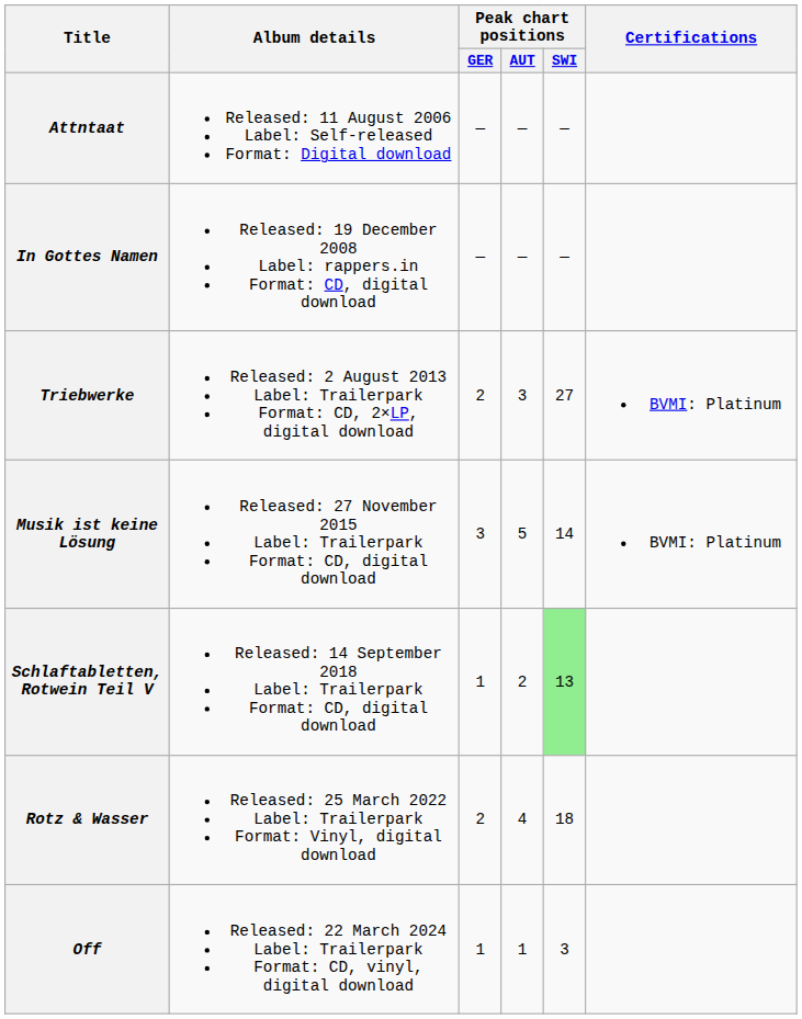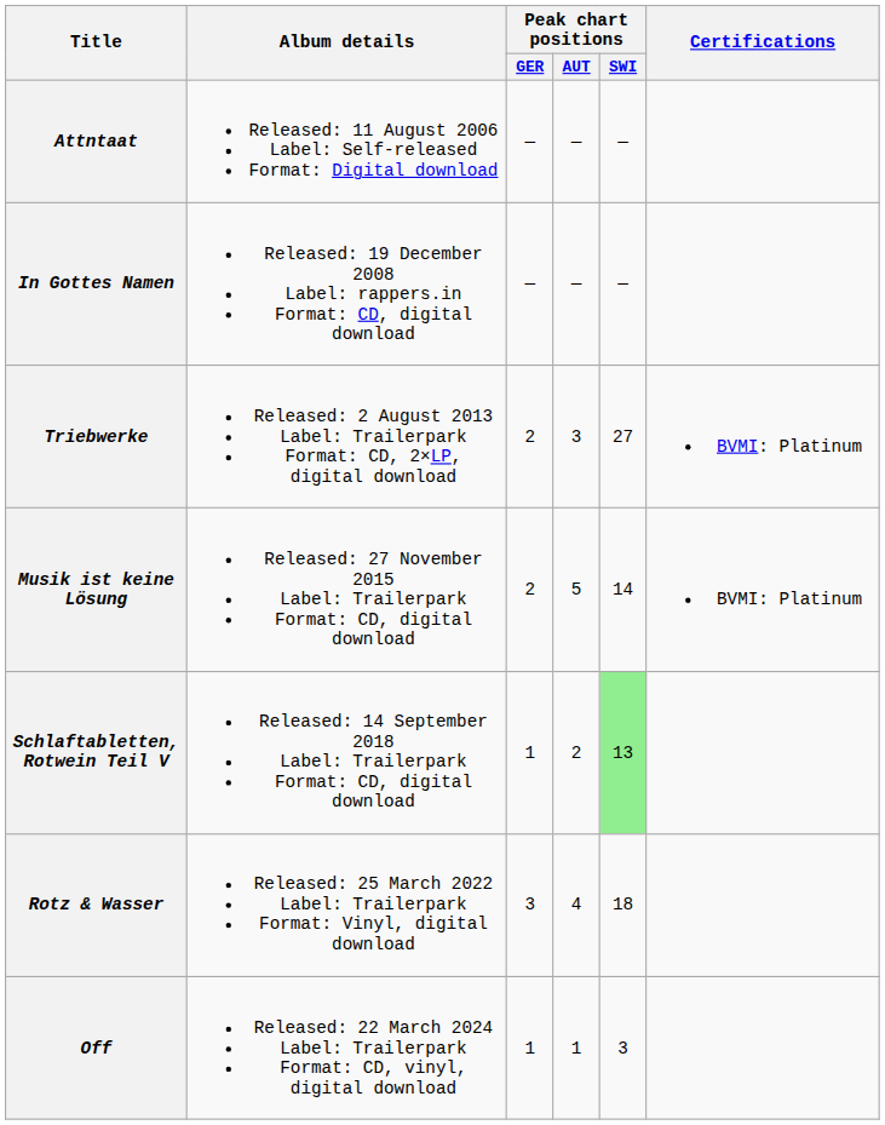 <table class="wikitable plainrowheaders" style="text-align:center">
 <tr>
 <th scope="col" rowspan="2" style="width:10em;">Title</th>
 <th scope="col" rowspan="2" style="width:18em;">Album details</th>
 <th scope="col" colspan="3">Peak chart positions</th>
 <th scope="col" rowspan="2" style="width:13em;"><a href='#'>Certifications</a></th>
 </tr>
 <tr>
 <th scope="col" style="width:2.5em; font-size:90%;"><a href='#'>GER</a><br></th>
 <th scope="col" style="width:2.5em; font-size:90%;"><a href='#'>AUT</a><br></th>
 <th scope="col" style="width:2.5em; font-size:90%;"><a href='#'>SWI</a><br></th>
 </tr>
 <tr>
 <th scope="row"><em>Attntaat</em></th>
 <td><br><ul><li>Released: 11 August 2006</li><li>Label: Self-released</li><li>Format: <a href='#'>Digital download</a></li></ul></td>
 <td>—</td>
 <td>—</td>
 <td>—</td>
 <td></td>
 </tr>
 <tr>
 <th scope="row"><em>In Gottes Namen</em></th>
 <td><br><ul><li>Released: 19 December 2008</li><li>Label: rappers.in</li><li>Format: <a href='#'>CD</a>, digital download</li></ul></td>
 <td>—</td>
 <td>—</td>
 <td>—</td>
 <td></td>
 </tr>
 <tr>
 <th scope="row"><em>Triebwerke</em></th>
 <td><br><ul><li>Released: 2 August 2013</li><li>Label: Trailerpark</li><li>Format: CD, 2×<a href='#'>LP</a>, digital download</li></ul></td>
 <td>2</td>
 <td>3</td>
 <td>27</td>
 <td><br><ul><li><a href='#'>BVMI</a>: Platinum</li></ul></td>
 </tr>
 <tr>
 <th scope="row"><em>Musik ist keine Lösung</em></th>
 <td><br><ul><li>Released: 27 November 2015</li><li>Label: Trailerpark</li><li>Format: CD, digital download</li></ul></td>
-<td>3</td>
+<td>2</td>
 <td>5</td>
 <td>14</td>
 <td><br><ul><li>BVMI: Platinum</li></ul></td>
 </tr>
 <tr>
 <th scope="row"><em>Schlaftabletten, Rotwein Teil V</em></th>
 <td><br><ul><li>Released: 14 September 2018</li><li>Label: Trailerpark</li><li>Format: CD, digital download</li></ul></td>
 <td>1</td>
 <td>2</td>
 <td style="background: lightgreen;">13</td>
 <td></td>
 </tr>
 <tr>
 <th scope="row"><em>Rotz & Wasser</em></th>
 <td><br><ul><li>Released: 25 March 2022</li><li>Label: Trailerpark</li><li>Format: Vinyl, digital download</li></ul></td>
-<td>2</td>
+<td>3</td>
 <td>4</td>
 <td>18</td>
 </tr>
 <tr>
 <th scope="row"><em>Off</em></th>
 <td><br><ul><li>Released: 22 March 2024</li><li>Label: Trailerpark</li><li>Format: CD, vinyl, digital download</li></ul></td>
 <td>1</td>
 <td>1</td>
 <td>3</td>
 <td></td>
 </tr>
 </table>
